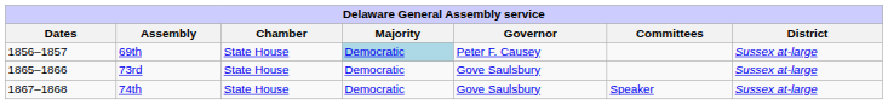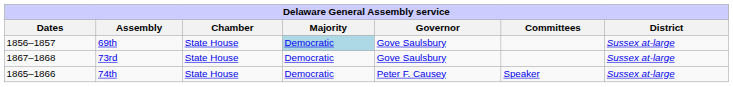 <table class=wikitable style="width: 94%" style="text-align: center;" align="center">
 <tr bgcolor=#cccccc>
 <th colspan=7 style="background: #ccccff;">Delaware General Assembly service</th>
 </tr>
 <tr>
 <th><strong>Dates</strong></th>
 <th><strong>Assembly</strong></th>
 <th><strong>Chamber</strong></th>
 <th><strong>Majority</strong></th>
 <th><strong>Governor</strong></th>
 <th><strong>Committees</strong></th>
 <th><strong>District</strong></th>
 </tr>
 <tr>
 <td>1856–1857</td>
 <td><a href='#'>69th</a></td>
 <td><a href='#'>State House</a></td>
 <td style="background: lightblue;"><a href='#'>Democratic</a></td>
-<td><a href='#'>Peter F. Causey</a></td>
+<td><a href='#'>Gove Saulsbury</a></td>
 <td></td>
 <td><a href='#'><em>Sussex at-large</em></a></td>
 </tr>
 <tr>
-<td>1865–1866</td>
+<td>1867–1868</td>
 <td><a href='#'>73rd</a></td>
 <td><a href='#'>State House</a></td>
 <td><a href='#'>Democratic</a></td>
 <td><a href='#'>Gove Saulsbury</a></td>
 <td></td>
 <td><a href='#'><em>Sussex at-large</em></a></td>
 </tr>
 <tr>
-<td>1867–1868</td>
+<td>1865–1866</td>
 <td><a href='#'>74th</a></td>
 <td><a href='#'>State House</a></td>
 <td><a href='#'>Democratic</a></td>
-<td><a href='#'>Gove Saulsbury</a></td>
+<td><a href='#'>Peter F. Causey</a></td>
 <td><a href='#'>Speaker</a></td>
 <td><a href='#'><em>Sussex at-large</em></a></td>
 </tr>
 </table>
